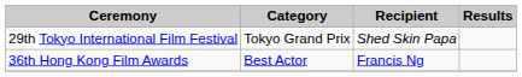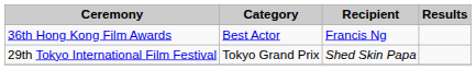 <table class="wikitable">
 <tr style="background:#ccc; text-align:center;">
 <th style="background:#ccc">Ceremony</th>
 <th style="background:#ccc">Category</th>
 <th style="background:#ccc">Recipient</th>
 <th style="background:#ccc">Results</th>
 </tr>
 <tr>
+<td><a href='#'>36th Hong Kong Film Awards</a></td>
+<td><a href='#'>Best Actor</a></td>
+<td><a href='#'>Francis Ng</a></td>
+<td></td>
+</tr>
+<tr>
 <td>29th <a href='#'>Tokyo International Film Festival</a></td>
 <td>Tokyo Grand Prix</td>
 <td><em>Shed Skin Papa</em></td>
 <td></td>
 </tr>
 <tr>
-<td><a href='#'>36th Hong Kong Film Awards</a></td>
-<td><a href='#'>Best Actor</a></td>
-<td><a href='#'>Francis Ng</a></td>
-<td></td>
-</tr>
-<tr>
 </tr>
 </table>
